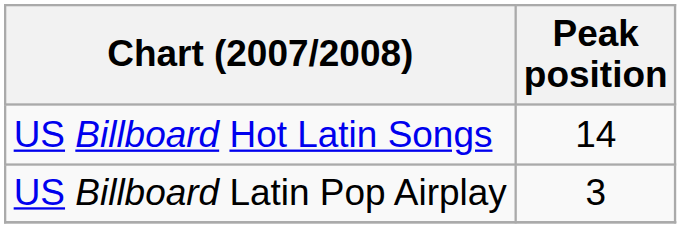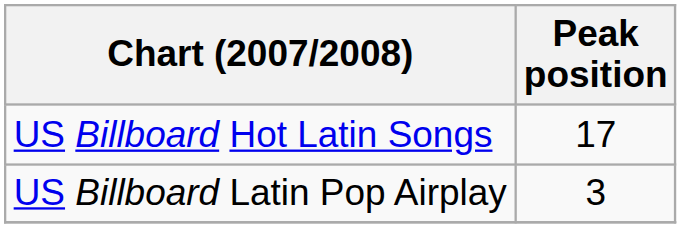 <table class="wikitable">
 <tr>
 <th align="left">Chart (2007/2008)</th>
 <th align="left">Peak<br>position</th>
 </tr>
 <tr>
 <td align="left"><a href='#'>US</a> <a href='#'><em>Billboard</em></a> <a href='#'>Hot Latin Songs</a></td>
-<td align="center">14</td>
+<td align="center">17</td>
 </tr>
 <tr>
 <td align="left"><a href='#'>US</a> <em>Billboard</em> Latin Pop Airplay</td>
 <td align="center">3</td>
 </tr>
 <tr>
 </tr>
 </table>
